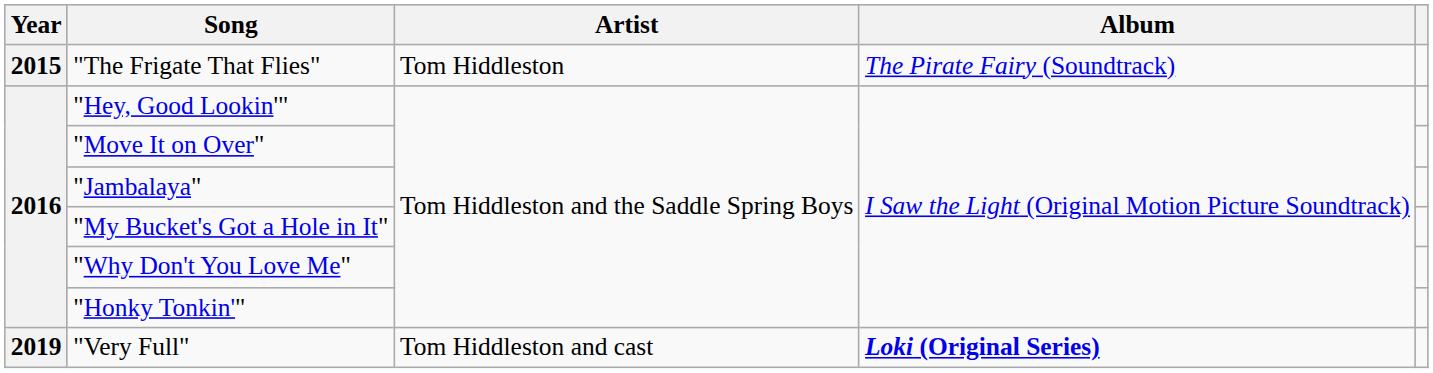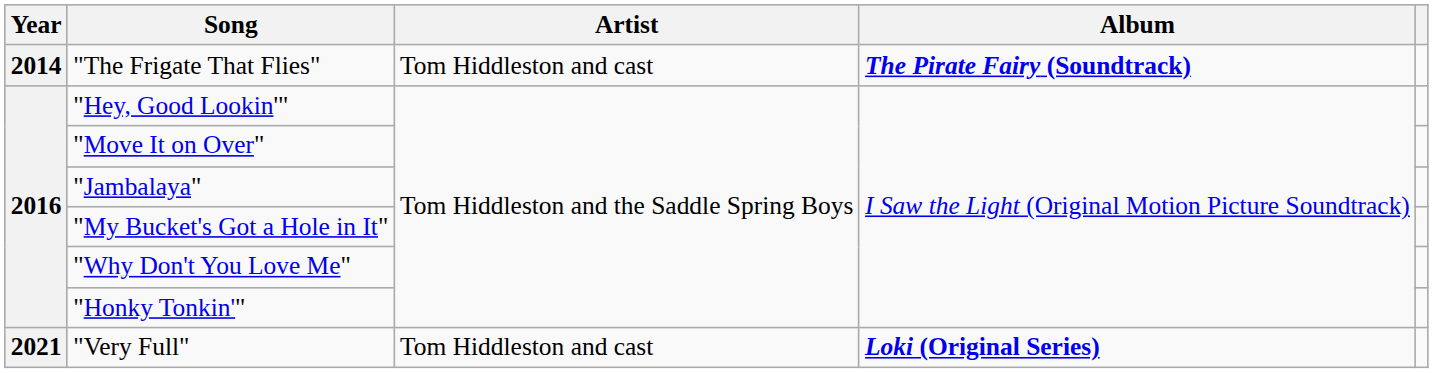 <table class="wikitable plainrowheaders sortable" style="margin-right: 0;">
 <tr>
 <th>Year</th>
 <th>Song</th>
 <th>Artist</th>
 <th>Album</th>
 <th scope="col" class="unsortable"></th>
 </tr>
 <tr>
-<th scope="row">2015</th>
+<th scope="row">2014</th>
 <td>"The Frigate That Flies"</td>
-<td>Tom Hiddleston</td>
-<td><a href='#'><em>The Pirate Fairy</em> (Soundtrack)</a></td>
+<td>Tom Hiddleston and cast</td>
+<td><strong><a href='#'><em>The Pirate Fairy</em> (Soundtrack)</a></strong></td>
 <td></td>
 </tr>
 <tr>
 <th rowspan="6" scope="row">2016</th>
 <td>"<a href='#'>Hey, Good Lookin</a>'"</td>
 <td rowspan="6">Tom Hiddleston and the Saddle Spring Boys</td>
 <td rowspan="6"><a href='#'><em>I Saw the Light</em> (Original Motion Picture Soundtrack)</a></td>
 <td></td>
 </tr>
 <tr>
 <td>"<a href='#'>Move It on Over</a>"</td>
 <td></td>
 </tr>
 <tr>
 <td>"<a href='#'>Jambalaya</a>"</td>
 <td></td>
 </tr>
 <tr>
 <td>"<a href='#'>My Bucket's Got a Hole in It</a>"</td>
 <td></td>
 </tr>
 <tr>
 <td>"<a href='#'>Why Don't You Love Me</a>"</td>
 <td></td>
 </tr>
 <tr>
 <td>"<a href='#'>Honky Tonkin'</a>"</td>
 <td></td>
 </tr>
 <tr>
-<th scope="row">2019</th>
+<th scope="row">2021</th>
 <td>"Very Full"</td>
 <td>Tom Hiddleston and cast</td>
 <td><strong><a href='#'><em>Loki</em> (Original Series)</a></strong></td>
 <td style="text-align: center;"></td>
 </tr>
 </table>
